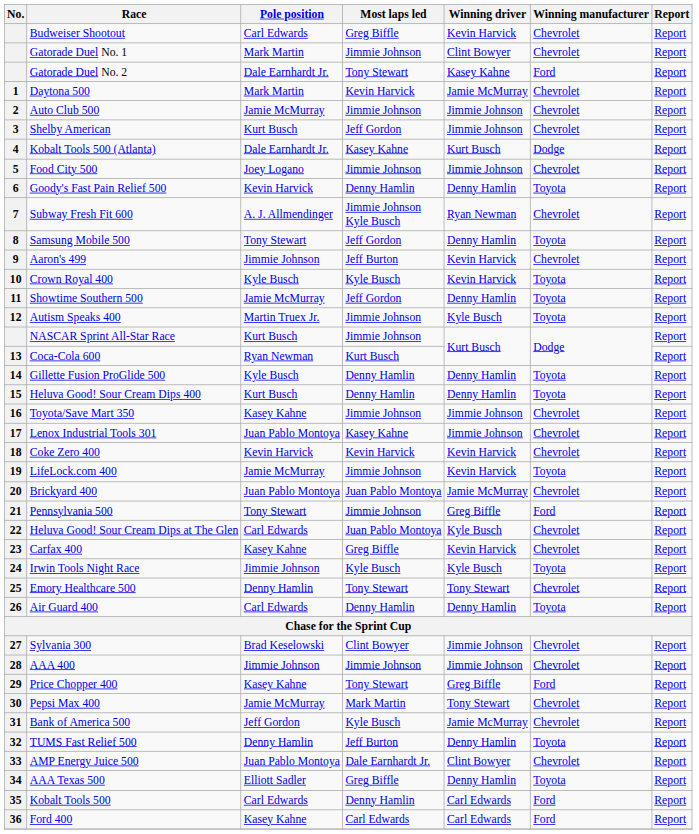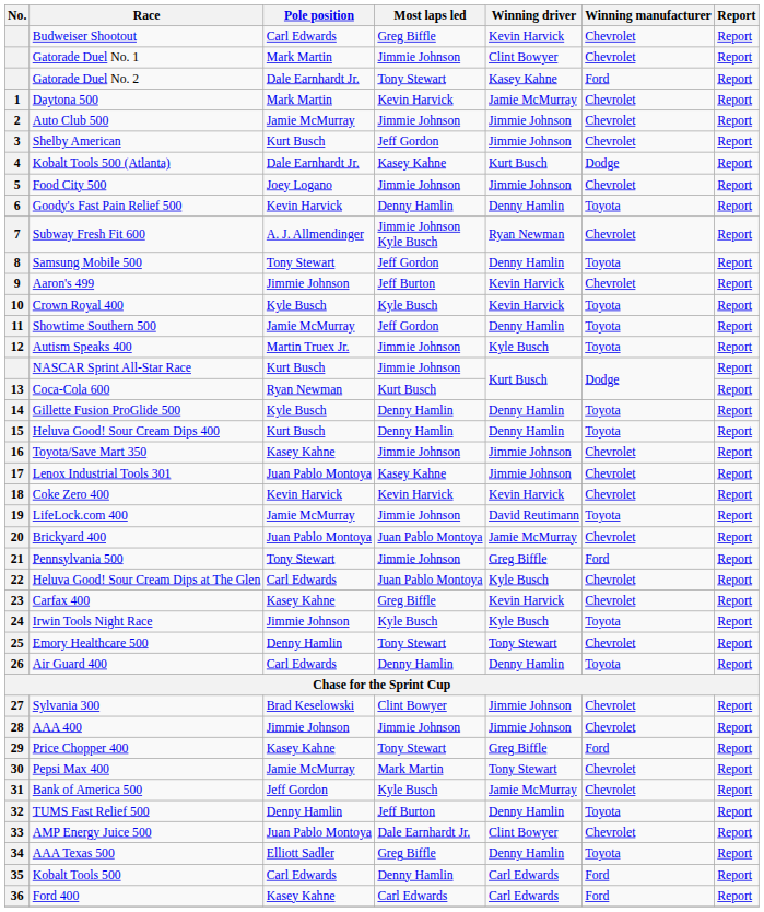 <table class="wikitable sortable" style="font-size:95%">
 <tr>
 <th>No.</th>
 <th>Race</th>
 <th><a href='#'>Pole position</a></th>
 <th>Most laps led</th>
 <th>Winning driver</th>
 <th>Winning manufacturer</th>
 <th class="unsortable">Report</th>
 </tr>
 <tr>
 <th></th>
 <td><a href='#'>Budweiser Shootout</a></td>
 <td><a href='#'>Carl Edwards</a></td>
 <td><a href='#'>Greg Biffle</a></td>
 <td><a href='#'>Kevin Harvick</a></td>
 <td><a href='#'>Chevrolet</a></td>
 <td><a href='#'>Report</a></td>
 </tr>
 <tr>
 <th></th>
 <td><a href='#'>Gatorade Duel</a> No. 1</td>
 <td><a href='#'>Mark Martin</a></td>
 <td><a href='#'>Jimmie Johnson</a></td>
 <td><a href='#'>Clint Bowyer</a></td>
 <td><a href='#'>Chevrolet</a></td>
 <td><a href='#'>Report</a></td>
 </tr>
 <tr>
 <th></th>
 <td><a href='#'>Gatorade Duel</a> No. 2</td>
 <td><a href='#'>Dale Earnhardt Jr.</a></td>
 <td><a href='#'>Tony Stewart</a></td>
 <td><a href='#'>Kasey Kahne</a></td>
 <td><a href='#'>Ford</a></td>
 <td><a href='#'>Report</a></td>
 </tr>
 <tr>
 <th>1</th>
 <td><a href='#'>Daytona 500</a></td>
 <td><a href='#'>Mark Martin</a></td>
 <td><a href='#'>Kevin Harvick</a></td>
 <td><a href='#'>Jamie McMurray</a></td>
 <td><a href='#'>Chevrolet</a></td>
 <td><a href='#'>Report</a></td>
 </tr>
 <tr>
 <th>2</th>
 <td><a href='#'>Auto Club 500</a></td>
 <td><a href='#'>Jamie McMurray</a></td>
 <td><a href='#'>Jimmie Johnson</a></td>
 <td><a href='#'>Jimmie Johnson</a></td>
 <td><a href='#'>Chevrolet</a></td>
 <td><a href='#'>Report</a></td>
 </tr>
 <tr>
 <th>3</th>
 <td><a href='#'>Shelby American</a></td>
 <td><a href='#'>Kurt Busch</a></td>
 <td><a href='#'>Jeff Gordon</a></td>
 <td><a href='#'>Jimmie Johnson</a></td>
 <td><a href='#'>Chevrolet</a></td>
 <td><a href='#'>Report</a></td>
 </tr>
 <tr>
 <th>4</th>
 <td><a href='#'>Kobalt Tools 500 (Atlanta)</a></td>
 <td><a href='#'>Dale Earnhardt Jr.</a></td>
 <td><a href='#'>Kasey Kahne</a></td>
 <td><a href='#'>Kurt Busch</a></td>
 <td><a href='#'>Dodge</a></td>
 <td><a href='#'>Report</a></td>
 </tr>
 <tr>
 <th>5</th>
 <td><a href='#'>Food City 500</a></td>
 <td><a href='#'>Joey Logano</a></td>
 <td><a href='#'>Jimmie Johnson</a></td>
 <td><a href='#'>Jimmie Johnson</a></td>
 <td><a href='#'>Chevrolet</a></td>
 <td><a href='#'>Report</a></td>
 </tr>
 <tr>
 <th>6</th>
 <td><a href='#'>Goody's Fast Pain Relief 500</a></td>
 <td><a href='#'>Kevin Harvick</a></td>
 <td><a href='#'>Denny Hamlin</a></td>
 <td><a href='#'>Denny Hamlin</a></td>
 <td><a href='#'>Toyota</a></td>
 <td><a href='#'>Report</a></td>
 </tr>
 <tr>
 <th>7</th>
 <td><a href='#'>Subway Fresh Fit 600</a></td>
 <td><a href='#'>A. J. Allmendinger</a></td>
 <td><a href='#'>Jimmie Johnson</a><br><a href='#'>Kyle Busch</a></td>
 <td><a href='#'>Ryan Newman</a></td>
 <td><a href='#'>Chevrolet</a></td>
 <td><a href='#'>Report</a></td>
 </tr>
 <tr>
 <th>8</th>
 <td><a href='#'>Samsung Mobile 500</a></td>
 <td><a href='#'>Tony Stewart</a></td>
 <td><a href='#'>Jeff Gordon</a></td>
 <td><a href='#'>Denny Hamlin</a></td>
 <td><a href='#'>Toyota</a></td>
 <td><a href='#'>Report</a></td>
 </tr>
 <tr>
 <th>9</th>
 <td><a href='#'>Aaron's 499</a></td>
 <td><a href='#'>Jimmie Johnson</a></td>
 <td><a href='#'>Jeff Burton</a></td>
 <td><a href='#'>Kevin Harvick</a></td>
 <td><a href='#'>Chevrolet</a></td>
 <td><a href='#'>Report</a></td>
 </tr>
 <tr>
 <th>10</th>
 <td><a href='#'>Crown Royal 400</a></td>
 <td><a href='#'>Kyle Busch</a></td>
 <td><a href='#'>Kyle Busch</a></td>
 <td><a href='#'>Kevin Harvick</a></td>
 <td><a href='#'>Toyota</a></td>
 <td><a href='#'>Report</a></td>
 </tr>
 <tr>
 <th>11</th>
 <td><a href='#'>Showtime Southern 500</a></td>
 <td><a href='#'>Jamie McMurray</a></td>
 <td><a href='#'>Jeff Gordon</a></td>
 <td><a href='#'>Denny Hamlin</a></td>
 <td><a href='#'>Toyota</a></td>
 <td><a href='#'>Report</a></td>
 </tr>
 <tr>
 <th>12</th>
 <td><a href='#'>Autism Speaks 400</a></td>
 <td><a href='#'>Martin Truex Jr.</a></td>
 <td><a href='#'>Jimmie Johnson</a></td>
 <td><a href='#'>Kyle Busch</a></td>
 <td><a href='#'>Toyota</a></td>
 <td><a href='#'>Report</a></td>
 </tr>
 <tr>
 <th></th>
 <td><a href='#'>NASCAR Sprint All-Star Race</a></td>
 <td><a href='#'>Kurt Busch</a></td>
 <td><a href='#'>Jimmie Johnson</a></td>
 <td rowspan=2><a href='#'>Kurt Busch</a></td>
 <td rowspan=2><a href='#'>Dodge</a></td>
 <td><a href='#'>Report</a></td>
 </tr>
 <tr>
 <th>13</th>
 <td><a href='#'>Coca-Cola 600</a></td>
 <td><a href='#'>Ryan Newman</a></td>
 <td><a href='#'>Kurt Busch</a></td>
 <td><a href='#'>Report</a></td>
 </tr>
 <tr>
 <th>14</th>
 <td><a href='#'>Gillette Fusion ProGlide 500</a></td>
 <td><a href='#'>Kyle Busch</a></td>
 <td><a href='#'>Denny Hamlin</a></td>
 <td><a href='#'>Denny Hamlin</a></td>
 <td><a href='#'>Toyota</a></td>
 <td><a href='#'>Report</a></td>
 </tr>
 <tr>
 <th>15</th>
 <td><a href='#'>Heluva Good! Sour Cream Dips 400</a></td>
 <td><a href='#'>Kurt Busch</a></td>
 <td><a href='#'>Denny Hamlin</a></td>
 <td><a href='#'>Denny Hamlin</a></td>
 <td><a href='#'>Toyota</a></td>
 <td><a href='#'>Report</a></td>
 </tr>
 <tr>
 <th>16</th>
 <td><a href='#'>Toyota/Save Mart 350</a></td>
 <td><a href='#'>Kasey Kahne</a></td>
 <td><a href='#'>Jimmie Johnson</a></td>
 <td><a href='#'>Jimmie Johnson</a></td>
 <td><a href='#'>Chevrolet</a></td>
 <td><a href='#'>Report</a></td>
 </tr>
 <tr>
 <th>17</th>
 <td><a href='#'>Lenox Industrial Tools 301</a></td>
 <td><a href='#'>Juan Pablo Montoya</a></td>
 <td><a href='#'>Kasey Kahne</a></td>
 <td><a href='#'>Jimmie Johnson</a></td>
 <td><a href='#'>Chevrolet</a></td>
 <td><a href='#'>Report</a></td>
 </tr>
 <tr>
 <th>18</th>
 <td><a href='#'>Coke Zero 400</a></td>
 <td><a href='#'>Kevin Harvick</a></td>
 <td><a href='#'>Kevin Harvick</a></td>
 <td><a href='#'>Kevin Harvick</a></td>
 <td><a href='#'>Chevrolet</a></td>
 <td><a href='#'>Report</a></td>
 </tr>
 <tr>
 <th>19</th>
 <td><a href='#'>LifeLock.com 400</a></td>
 <td><a href='#'>Jamie McMurray</a></td>
 <td><a href='#'>Jimmie Johnson</a></td>
-<td><a href='#'>Kevin Harvick</a></td>
+<td><a href='#'>David Reutimann</a></td>
 <td><a href='#'>Toyota</a></td>
 <td><a href='#'>Report</a></td>
 </tr>
 <tr>
 <th>20</th>
 <td><a href='#'>Brickyard 400</a></td>
 <td><a href='#'>Juan Pablo Montoya</a></td>
 <td><a href='#'>Juan Pablo Montoya</a></td>
 <td><a href='#'>Jamie McMurray</a></td>
 <td><a href='#'>Chevrolet</a></td>
 <td><a href='#'>Report</a></td>
 </tr>
 <tr>
 <th>21</th>
 <td><a href='#'>Pennsylvania 500</a></td>
 <td><a href='#'>Tony Stewart</a></td>
 <td><a href='#'>Jimmie Johnson</a></td>
 <td><a href='#'>Greg Biffle</a></td>
 <td><a href='#'>Ford</a></td>
 <td><a href='#'>Report</a></td>
 </tr>
 <tr>
 <th>22</th>
 <td><a href='#'>Heluva Good! Sour Cream Dips at The Glen</a></td>
 <td><a href='#'>Carl Edwards</a></td>
 <td><a href='#'>Juan Pablo Montoya</a></td>
 <td><a href='#'>Kyle Busch</a></td>
 <td><a href='#'>Chevrolet</a></td>
 <td><a href='#'>Report</a></td>
 </tr>
 <tr>
 <th>23</th>
 <td><a href='#'>Carfax 400</a></td>
 <td><a href='#'>Kasey Kahne</a></td>
 <td><a href='#'>Greg Biffle</a></td>
 <td><a href='#'>Kevin Harvick</a></td>
 <td><a href='#'>Chevrolet</a></td>
 <td><a href='#'>Report</a></td>
 </tr>
 <tr>
 <th>24</th>
 <td><a href='#'>Irwin Tools Night Race</a></td>
 <td><a href='#'>Jimmie Johnson</a></td>
 <td><a href='#'>Kyle Busch</a></td>
 <td><a href='#'>Kyle Busch</a></td>
 <td><a href='#'>Toyota</a></td>
 <td><a href='#'>Report</a></td>
 </tr>
 <tr>
 <th>25</th>
 <td><a href='#'>Emory Healthcare 500</a></td>
 <td><a href='#'>Denny Hamlin</a></td>
 <td><a href='#'>Tony Stewart</a></td>
 <td><a href='#'>Tony Stewart</a></td>
 <td><a href='#'>Chevrolet</a></td>
 <td><a href='#'>Report</a></td>
 </tr>
 <tr>
 <th>26</th>
 <td><a href='#'>Air Guard 400</a></td>
 <td><a href='#'>Carl Edwards</a></td>
 <td><a href='#'>Denny Hamlin</a></td>
 <td><a href='#'>Denny Hamlin</a></td>
 <td><a href='#'>Toyota</a></td>
 <td><a href='#'>Report</a></td>
 </tr>
 <tr>
 <th colspan="7">Chase for the Sprint Cup</th>
 </tr>
 <tr>
 <th>27</th>
 <td><a href='#'>Sylvania 300</a></td>
 <td><a href='#'>Brad Keselowski</a></td>
 <td><a href='#'>Clint Bowyer</a></td>
 <td><a href='#'>Jimmie Johnson</a></td>
 <td><a href='#'>Chevrolet</a></td>
 <td><a href='#'>Report</a></td>
 </tr>
 <tr>
 <th>28</th>
 <td><a href='#'>AAA 400</a></td>
 <td><a href='#'>Jimmie Johnson</a></td>
 <td><a href='#'>Jimmie Johnson</a></td>
 <td><a href='#'>Jimmie Johnson</a></td>
 <td><a href='#'>Chevrolet</a></td>
 <td><a href='#'>Report</a></td>
 </tr>
 <tr>
 <th>29</th>
 <td><a href='#'>Price Chopper 400</a></td>
 <td><a href='#'>Kasey Kahne</a></td>
 <td><a href='#'>Tony Stewart</a></td>
 <td><a href='#'>Greg Biffle</a></td>
 <td><a href='#'>Ford</a></td>
 <td><a href='#'>Report</a></td>
 </tr>
 <tr>
 <th>30</th>
 <td><a href='#'>Pepsi Max 400</a></td>
 <td><a href='#'>Jamie McMurray</a></td>
 <td><a href='#'>Mark Martin</a></td>
 <td><a href='#'>Tony Stewart</a></td>
 <td><a href='#'>Chevrolet</a></td>
 <td><a href='#'>Report</a></td>
 </tr>
 <tr>
 <th>31</th>
 <td><a href='#'>Bank of America 500</a></td>
 <td><a href='#'>Jeff Gordon</a></td>
 <td><a href='#'>Kyle Busch</a></td>
 <td><a href='#'>Jamie McMurray</a></td>
 <td><a href='#'>Chevrolet</a></td>
 <td><a href='#'>Report</a></td>
 </tr>
 <tr>
 <th>32</th>
 <td><a href='#'>TUMS Fast Relief 500</a></td>
 <td><a href='#'>Denny Hamlin</a></td>
 <td><a href='#'>Jeff Burton</a></td>
 <td><a href='#'>Denny Hamlin</a></td>
 <td><a href='#'>Toyota</a></td>
 <td><a href='#'>Report</a></td>
 </tr>
 <tr>
 <th>33</th>
 <td><a href='#'>AMP Energy Juice 500</a></td>
 <td><a href='#'>Juan Pablo Montoya</a></td>
 <td><a href='#'>Dale Earnhardt Jr.</a></td>
 <td><a href='#'>Clint Bowyer</a></td>
 <td><a href='#'>Chevrolet</a></td>
 <td><a href='#'>Report</a></td>
 </tr>
 <tr>
 <th>34</th>
 <td><a href='#'>AAA Texas 500</a></td>
 <td><a href='#'>Elliott Sadler</a></td>
 <td><a href='#'>Greg Biffle</a></td>
 <td><a href='#'>Denny Hamlin</a></td>
 <td><a href='#'>Toyota</a></td>
 <td><a href='#'>Report</a></td>
 </tr>
 <tr>
 <th>35</th>
 <td><a href='#'>Kobalt Tools 500</a></td>
 <td><a href='#'>Carl Edwards</a></td>
 <td><a href='#'>Denny Hamlin</a></td>
 <td><a href='#'>Carl Edwards</a></td>
 <td><a href='#'>Ford</a></td>
 <td><a href='#'>Report</a></td>
 </tr>
 <tr>
 <th>36</th>
 <td><a href='#'>Ford 400</a></td>
 <td><a href='#'>Kasey Kahne</a></td>
 <td><a href='#'>Carl Edwards</a></td>
 <td><a href='#'>Carl Edwards</a></td>
 <td><a href='#'>Ford</a></td>
 <td><a href='#'>Report</a></td>
 </tr>
 <tr>
 </tr>
 </table>
